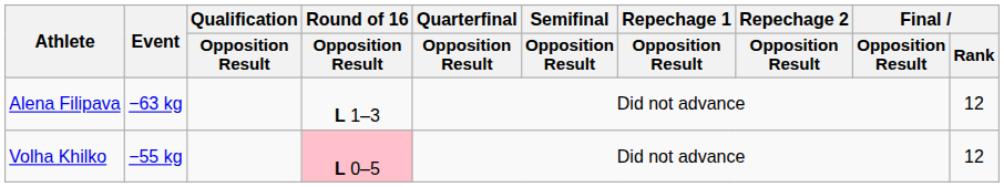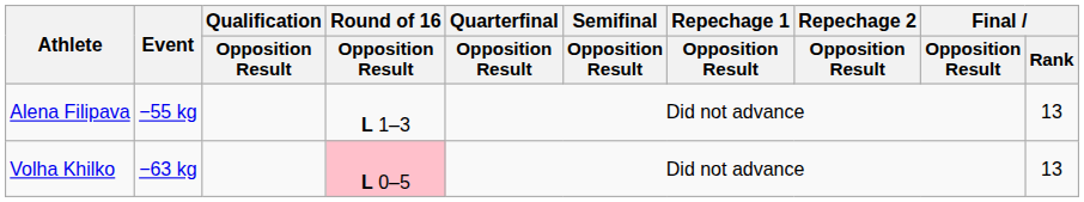 <table class="wikitable" style="font-size:90%">
 <tr>
 <th rowspan="2">Athlete</th>
 <th rowspan="2">Event</th>
 <th>Qualification</th>
 <th>Round of 16</th>
 <th>Quarterfinal</th>
 <th>Semifinal</th>
 <th>Repechage 1</th>
 <th>Repechage 2</th>
 <th colspan=2>Final / </th>
 </tr>
 <tr style="font-size: 95%">
 <th>Opposition<br>Result</th>
 <th>Opposition<br>Result</th>
 <th>Opposition<br>Result</th>
 <th>Opposition<br>Result</th>
 <th>Opposition<br>Result</th>
 <th>Opposition<br>Result</th>
 <th>Opposition<br>Result</th>
 <th>Rank</th>
 </tr>
 <tr align=center>
 <td align=left><a href='#'>Alena Filipava</a></td>
-<td align=left><a href='#'>−63 kg</a></td>
+<td align=left><a href='#'>−55 kg</a></td>
 <td></td>
 <td><br><strong>L</strong> 1–3 <sup></sup></td>
 <td colspan=5>Did not advance</td>
-<td>12</td>
+<td>13</td>
 </tr>
 <tr align=center>
 <td align=left><a href='#'>Volha Khilko</a></td>
-<td align=left><a href='#'>−55 kg</a></td>
+<td align=left><a href='#'>−63 kg</a></td>
 <td></td>
 <td style="background: pink;"><br><strong>L</strong> 0–5 <sup></sup></td>
 <td colspan=5>Did not advance</td>
-<td>12</td>
+<td>13</td>
 </tr>
 </table>
